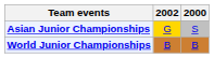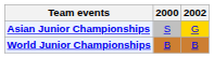 <table class="wikitable" style="font-size: 90%; text-align:center">
 <tr>
 <th>Team events</th>
+<th>2000</th>
 <th>2002</th>
-<th>2000</th>
 </tr>
 <tr>
 <td bgcolor="#ECF2FF"; align="left"><strong><a href='#'>Asian Junior Championships</a></strong></td>
+<td bgcolor=silver><a href='#'>S</a></td>
 <td bgcolor=gold><a href='#'>G</a></td>
-<td bgcolor=silver><a href='#'>S</a></td>
 </tr>
 <tr>
 <td bgcolor="#ECF2FF"; align="left"><strong><a href='#'>World Junior Championships</a></strong></td>
 <td bgcolor=CD7F32><a href='#'>B</a></td>
 <td bgcolor=CD7F32><a href='#'>B</a></td>
 </tr>
 </table>
